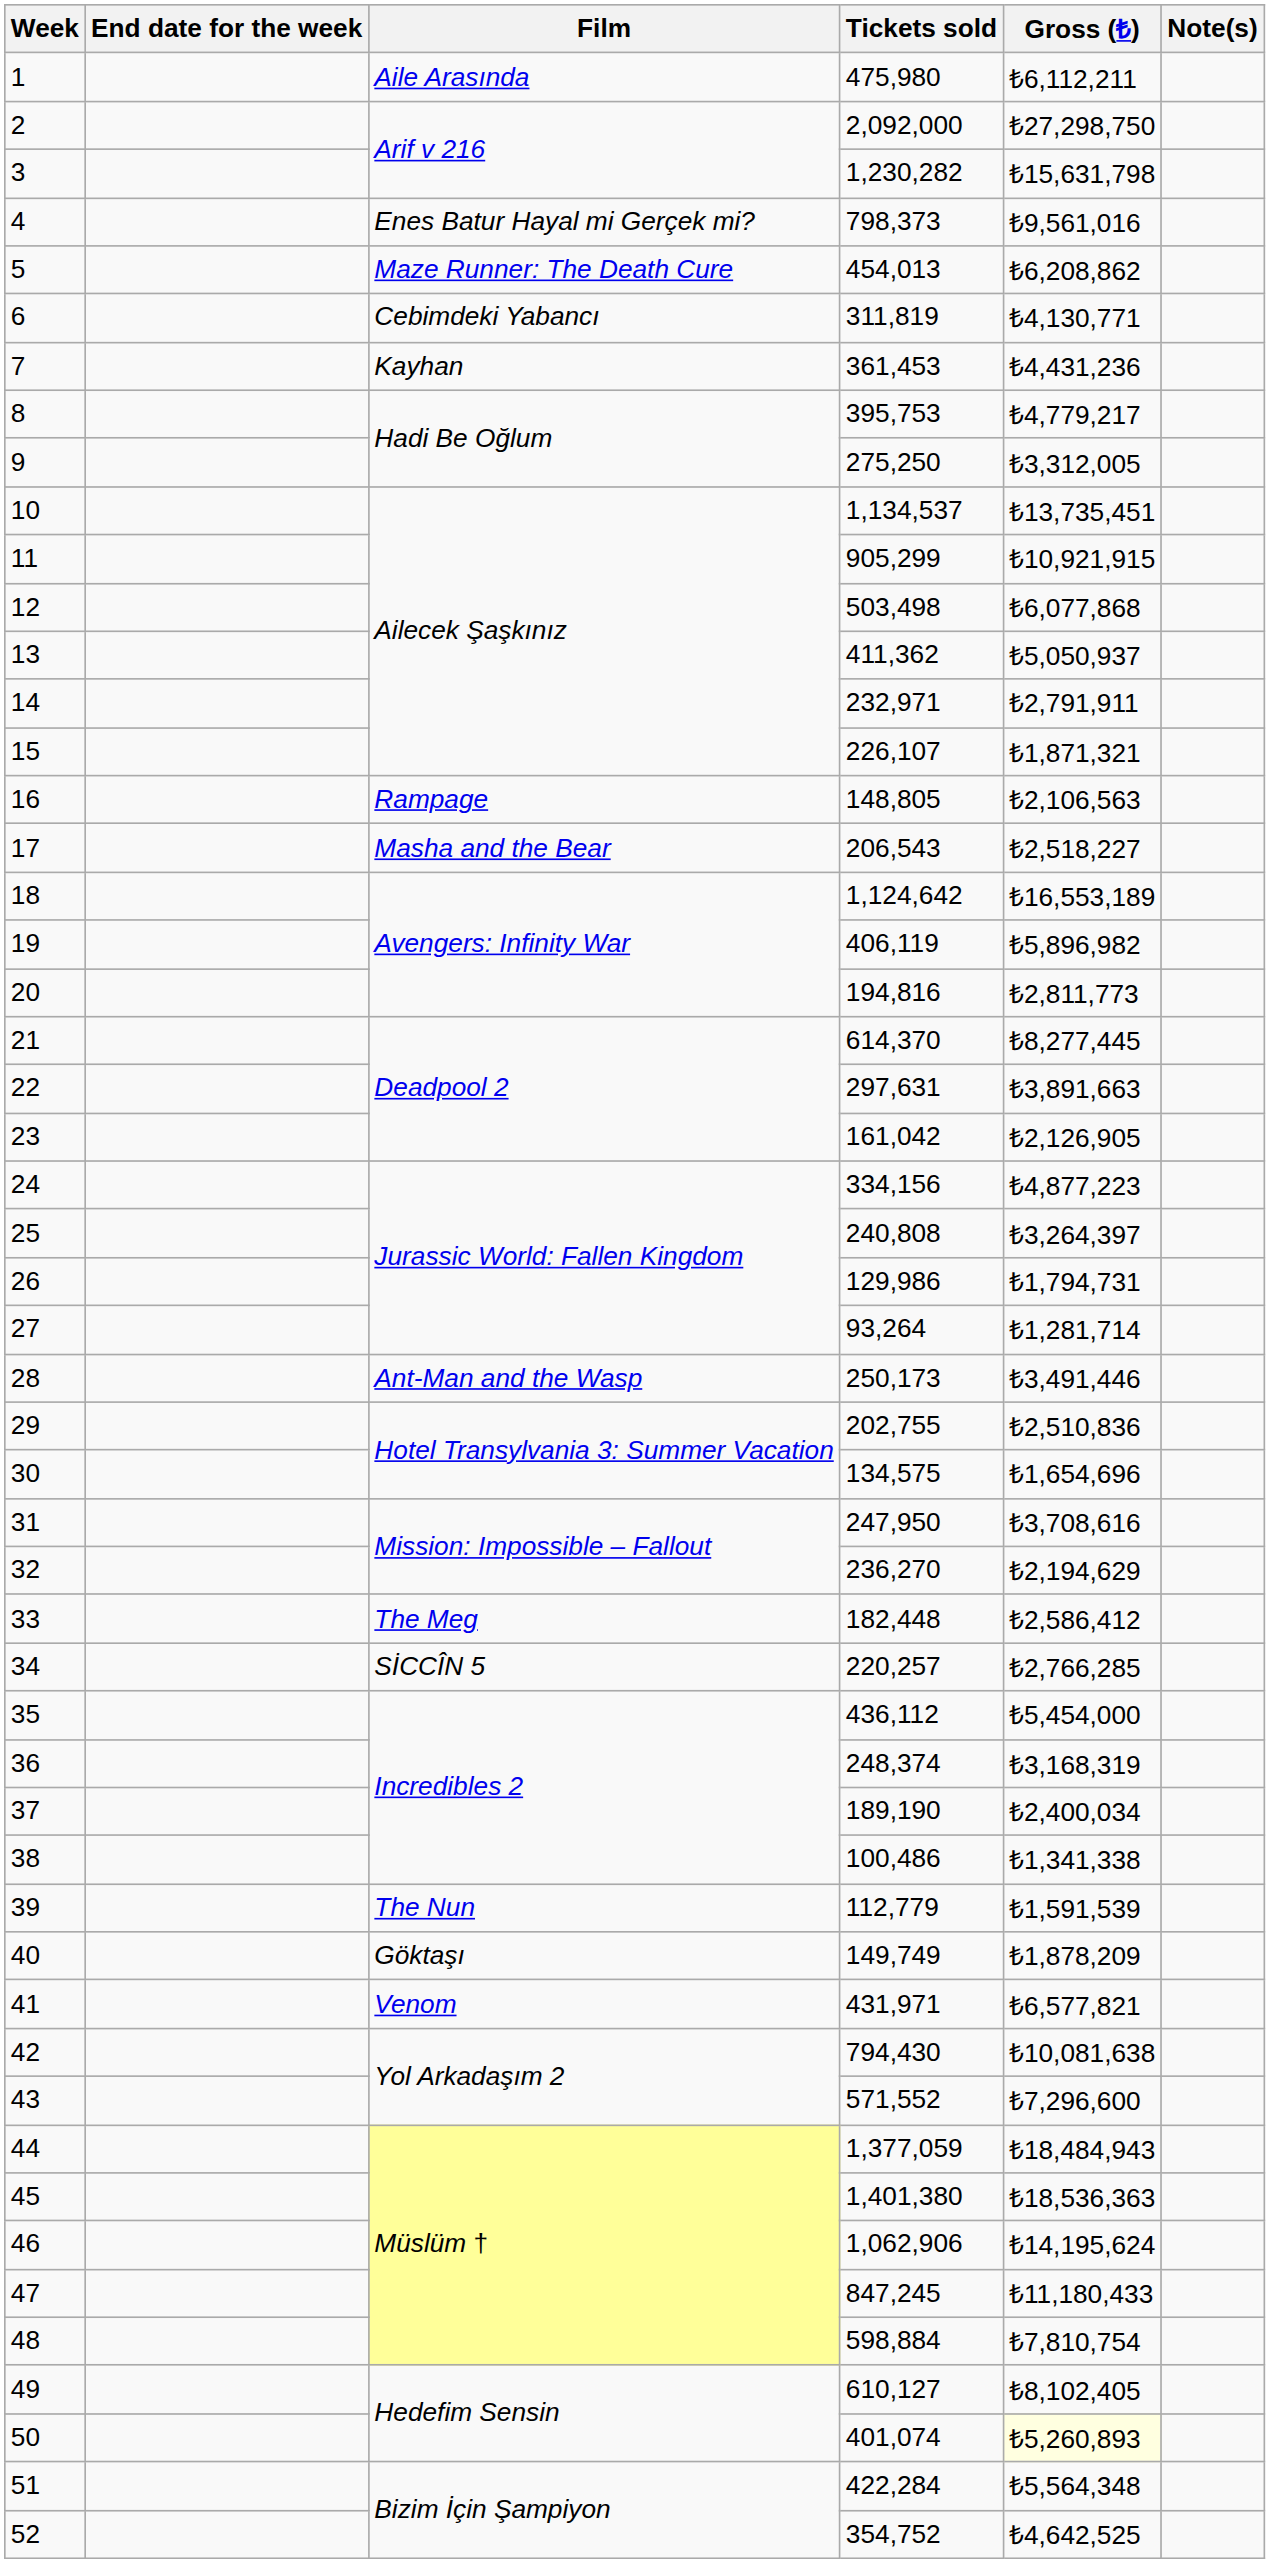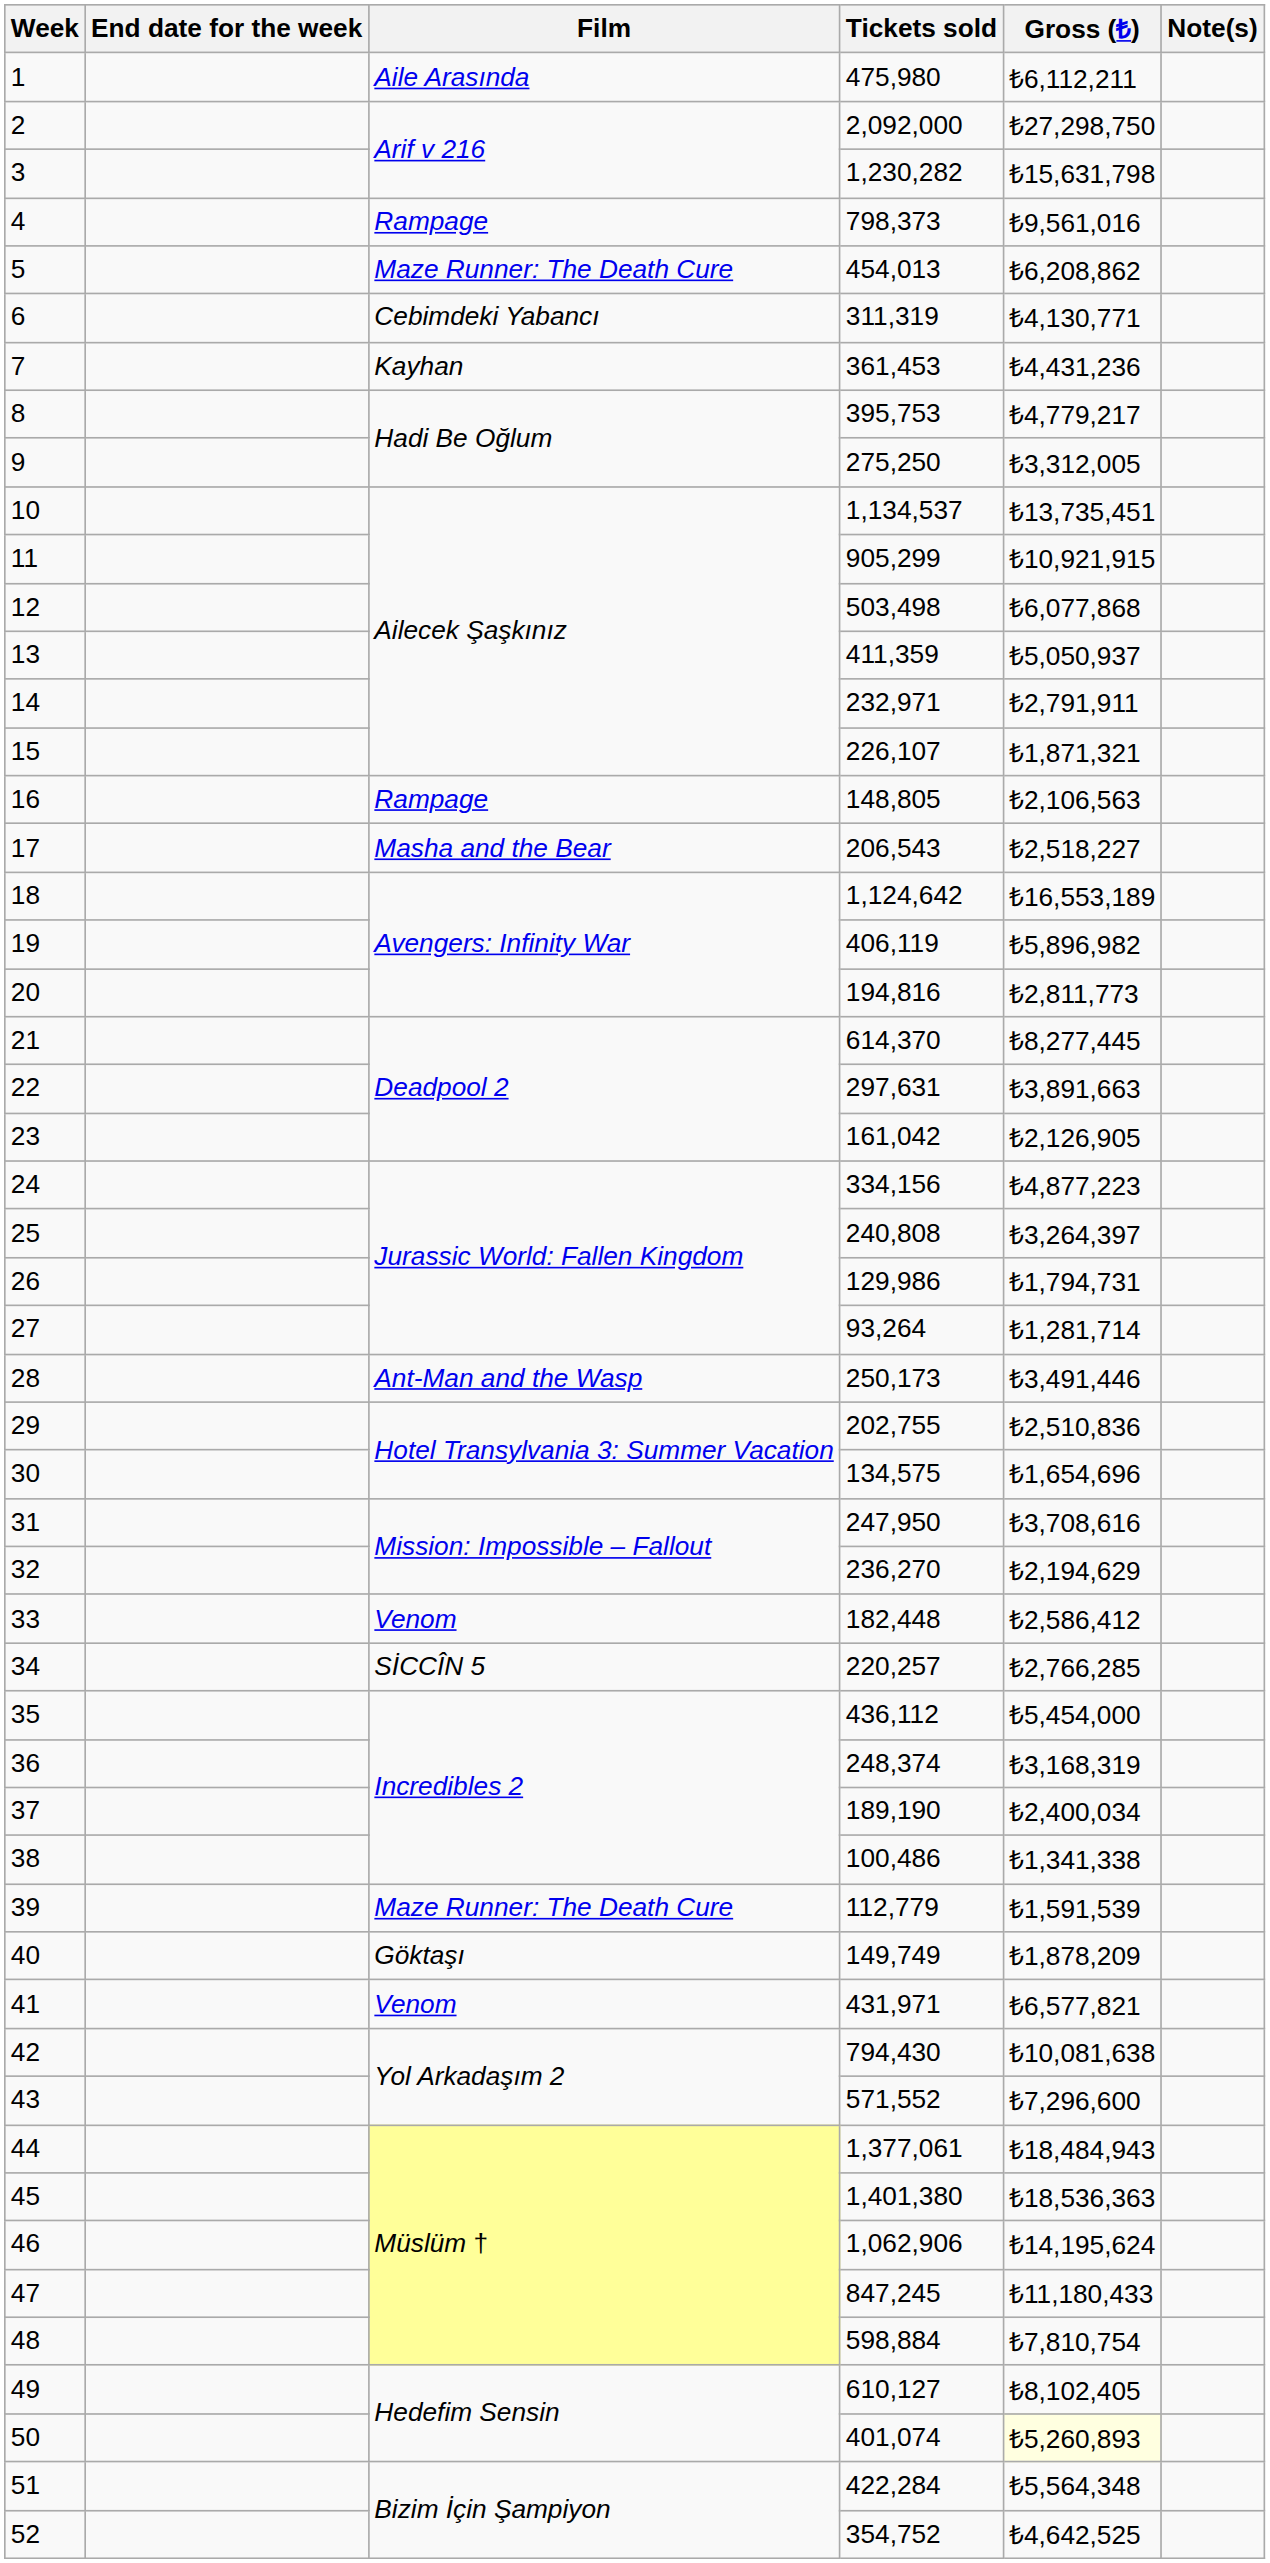 <table class="wikitable sortable">
 <tr>
 <th>Week</th>
 <th>End date for the week</th>
 <th>Film</th>
 <th>Tickets sold</th>
 <th>Gross (<a href='#'>₺</a>)</th>
 <th>Note(s)</th>
 </tr>
 <tr>
 <td>1</td>
 <td></td>
 <td><em><a href='#'>Aile Arasında</a></em></td>
 <td>475,980</td>
 <td>₺6,112,211</td>
 <td align="center"></td>
 </tr>
 <tr>
 <td>2</td>
 <td></td>
 <td rowspan="2"><em><a href='#'>Arif v 216</a></em></td>
 <td>2,092,000</td>
 <td>₺27,298,750</td>
 <td align="center"></td>
 </tr>
 <tr>
 <td>3</td>
 <td></td>
 <td>1,230,282</td>
 <td>₺15,631,798</td>
 <td align="center"></td>
 </tr>
 <tr>
 <td>4</td>
 <td></td>
-<td><em>Enes Batur Hayal mi Gerçek mi?</em></td>
+<td><em><a href='#'>Rampage</a></em></td>
 <td>798,373</td>
 <td>₺9,561,016</td>
 <td align="center"></td>
 </tr>
 <tr>
 <td>5</td>
 <td></td>
 <td><em><a href='#'>Maze Runner: The Death Cure</a></em></td>
 <td>454,013</td>
 <td>₺6,208,862</td>
 <td align="center"></td>
 </tr>
 <tr>
 <td>6</td>
 <td></td>
 <td><em>Cebimdeki Yabancı</em></td>
-<td>311,819</td>
+<td>311,319</td>
 <td>₺4,130,771</td>
 <td align="center"></td>
 </tr>
 <tr>
 <td>7</td>
 <td></td>
 <td><em>Kayhan</em></td>
 <td>361,453</td>
 <td>₺4,431,236</td>
 <td align="center"></td>
 </tr>
 <tr>
 <td>8</td>
 <td></td>
 <td rowspan="2"><em>Hadi Be Oğlum</em></td>
 <td>395,753</td>
 <td>₺4,779,217</td>
 <td align="center"></td>
 </tr>
 <tr>
 <td>9</td>
 <td></td>
 <td>275,250</td>
 <td>₺3,312,005</td>
 <td align="center"></td>
 </tr>
 <tr>
 <td>10</td>
 <td></td>
 <td rowspan="6"><em>Ailecek Şaşkınız</em></td>
 <td>1,134,537</td>
 <td>₺13,735,451</td>
 <td align="center"></td>
 </tr>
 <tr>
 <td>11</td>
 <td></td>
 <td>905,299</td>
 <td>₺10,921,915</td>
 <td align="center"></td>
 </tr>
 <tr>
 <td>12</td>
 <td></td>
 <td>503,498</td>
 <td>₺6,077,868</td>
 <td align="center"></td>
 </tr>
 <tr>
 <td>13</td>
 <td></td>
-<td>411,362</td>
+<td>411,359</td>
 <td>₺5,050,937</td>
 <td align="center"></td>
 </tr>
 <tr>
 <td>14</td>
 <td></td>
 <td>232,971</td>
 <td>₺2,791,911</td>
 <td align="center"></td>
 </tr>
 <tr>
 <td>15</td>
 <td></td>
 <td>226,107</td>
 <td>₺1,871,321</td>
 <td align="center"></td>
 </tr>
 <tr>
 <td>16</td>
 <td></td>
 <td><em><a href='#'>Rampage</a></em></td>
 <td>148,805</td>
 <td>₺2,106,563</td>
 <td align="center"></td>
 </tr>
 <tr>
 <td>17</td>
 <td></td>
 <td><em><a href='#'>Masha and the Bear</a></em></td>
 <td>206,543</td>
 <td>₺2,518,227</td>
 <td align="center"></td>
 </tr>
 <tr>
 <td>18</td>
 <td></td>
 <td rowspan="3"><em><a href='#'>Avengers: Infinity War</a></em></td>
 <td>1,124,642</td>
 <td>₺16,553,189</td>
 <td align="center"></td>
 </tr>
 <tr>
 <td>19</td>
 <td></td>
 <td>406,119</td>
 <td>₺5,896,982</td>
 <td align="center"></td>
 </tr>
 <tr>
 <td>20</td>
 <td></td>
 <td>194,816</td>
 <td>₺2,811,773</td>
 <td align="center"></td>
 </tr>
 <tr>
 <td>21</td>
 <td></td>
 <td rowspan="3"><em><a href='#'>Deadpool 2</a></em></td>
 <td>614,370</td>
 <td>₺8,277,445</td>
 <td align="center"></td>
 </tr>
 <tr>
 <td>22</td>
 <td></td>
 <td>297,631</td>
 <td>₺3,891,663</td>
 <td align="center"></td>
 </tr>
 <tr>
 <td>23</td>
 <td></td>
 <td>161,042</td>
 <td>₺2,126,905</td>
 <td align="center"></td>
 </tr>
 <tr>
 <td>24</td>
 <td></td>
 <td rowspan="4"><em><a href='#'>Jurassic World: Fallen Kingdom</a></em></td>
 <td>334,156</td>
 <td>₺4,877,223</td>
 <td align="center"></td>
 </tr>
 <tr>
 <td>25</td>
 <td></td>
 <td>240,808</td>
 <td>₺3,264,397</td>
 <td align="center"></td>
 </tr>
 <tr>
 <td>26</td>
 <td></td>
 <td>129,986</td>
 <td>₺1,794,731</td>
 <td align="center"></td>
 </tr>
 <tr>
 <td>27</td>
 <td></td>
 <td>93,264</td>
 <td>₺1,281,714</td>
 <td align="center"></td>
 </tr>
 <tr>
 <td>28</td>
 <td></td>
 <td><em><a href='#'>Ant-Man and the Wasp</a></em></td>
 <td>250,173</td>
 <td>₺3,491,446</td>
 <td align="center"></td>
 </tr>
 <tr>
 <td>29</td>
 <td></td>
 <td rowspan="2"><em><a href='#'>Hotel Transylvania 3: Summer Vacation</a></em></td>
 <td>202,755</td>
 <td>₺2,510,836</td>
 <td align="center"></td>
 </tr>
 <tr>
 <td>30</td>
 <td></td>
 <td>134,575</td>
 <td>₺1,654,696</td>
 <td align="center"></td>
 </tr>
 <tr>
 <td>31</td>
 <td></td>
 <td rowspan="2"><em><a href='#'>Mission: Impossible – Fallout</a></em></td>
 <td>247,950</td>
 <td>₺3,708,616</td>
 <td align="center"></td>
 </tr>
 <tr>
 <td>32</td>
 <td></td>
 <td>236,270</td>
 <td>₺2,194,629</td>
 <td align="center"></td>
 </tr>
 <tr>
 <td>33</td>
 <td></td>
-<td><em><a href='#'>The Meg</a></em></td>
+<td><em><a href='#'>Venom</a></em></td>
 <td>182,448</td>
 <td>₺2,586,412</td>
 <td align="center"></td>
 </tr>
 <tr>
 <td>34</td>
 <td></td>
 <td><em>SİCCÎN 5</em></td>
 <td>220,257</td>
 <td>₺2,766,285</td>
 <td align="center"></td>
 </tr>
 <tr>
 <td>35</td>
 <td></td>
 <td rowspan="4"><em><a href='#'>Incredibles 2</a></em></td>
 <td>436,112</td>
 <td>₺5,454,000</td>
 <td align="center"></td>
 </tr>
 <tr>
 <td>36</td>
 <td></td>
 <td>248,374</td>
 <td>₺3,168,319</td>
 <td align="center"></td>
 </tr>
 <tr>
 <td>37</td>
 <td></td>
 <td>189,190</td>
 <td>₺2,400,034</td>
 <td align="center"></td>
 </tr>
 <tr>
 <td>38</td>
 <td></td>
 <td>100,486</td>
 <td>₺1,341,338</td>
 <td align="center"></td>
 </tr>
 <tr>
 <td>39</td>
 <td></td>
-<td><em><a href='#'>The Nun</a></em></td>
+<td><em><a href='#'>Maze Runner: The Death Cure</a></em></td>
 <td>112,779</td>
 <td>₺1,591,539</td>
 <td align="center"></td>
 </tr>
 <tr>
 <td>40</td>
 <td></td>
 <td><em>Göktaşı</em></td>
 <td>149,749</td>
 <td>₺1,878,209</td>
 <td align="center"></td>
 </tr>
 <tr>
 <td>41</td>
 <td></td>
 <td><em><a href='#'>Venom</a></em></td>
 <td>431,971</td>
 <td>₺6,577,821</td>
 <td align="center"></td>
 </tr>
 <tr>
 <td>42</td>
 <td></td>
 <td rowspan="2"><em>Yol Arkadaşım 2</em></td>
 <td>794,430</td>
 <td>₺10,081,638</td>
 <td align="center"></td>
 </tr>
 <tr>
 <td>43</td>
 <td></td>
 <td>571,552</td>
 <td>₺7,296,600</td>
 <td align="center"></td>
 </tr>
 <tr>
 <td>44</td>
 <td></td>
 <td rowspan="5" style="background-color:#FFFF99"><em>Müslüm</em> †</td>
-<td>1,377,059</td>
+<td>1,377,061</td>
 <td>₺18,484,943</td>
 <td align="center"></td>
 </tr>
 <tr>
 <td>45</td>
 <td></td>
 <td>1,401,380</td>
 <td>₺18,536,363</td>
 <td align="center"></td>
 </tr>
 <tr>
 <td>46</td>
 <td></td>
 <td>1,062,906</td>
 <td>₺14,195,624</td>
 <td align="center"></td>
 </tr>
 <tr>
 <td>47</td>
 <td></td>
 <td>847,245</td>
 <td>₺11,180,433</td>
 <td align="center"></td>
 </tr>
 <tr>
 <td>48</td>
 <td></td>
 <td>598,884</td>
 <td>₺7,810,754</td>
 <td align="center"></td>
 </tr>
 <tr>
 <td>49</td>
 <td></td>
 <td rowspan="2"><em>Hedefim Sensin</em></td>
 <td>610,127</td>
 <td>₺8,102,405</td>
 <td align="center"></td>
 </tr>
 <tr>
 <td>50</td>
 <td></td>
 <td>401,074</td>
 <td style="background: lightyellow;">₺5,260,893</td>
 <td align="center"></td>
 </tr>
 <tr>
 <td>51</td>
 <td></td>
 <td rowspan="2"><em>Bizim İçin Şampiyon</em></td>
 <td>422,284</td>
 <td>₺5,564,348</td>
 <td align="center"></td>
 </tr>
 <tr>
 <td>52</td>
 <td></td>
 <td>354,752</td>
 <td>₺4,642,525</td>
 <td align="center"></td>
 </tr>
 </table>
